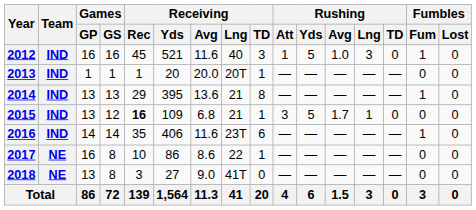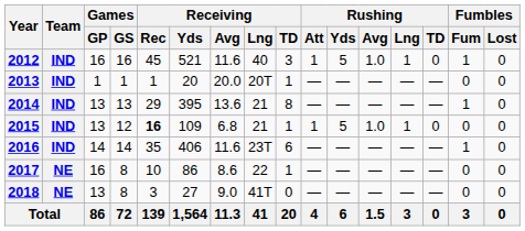 <table class=wikitable style="text-align:center;">
 <tr>
 <th rowspan="2">Year</th>
 <th rowspan="2">Team</th>
 <th colspan="2">Games</th>
 <th colspan="5">Receiving</th>
 <th colspan="5">Rushing</th>
 <th colspan="2">Fumbles</th>
 </tr>
 <tr>
 <th>GP</th>
 <th>GS</th>
 <th>Rec</th>
 <th>Yds</th>
 <th>Avg</th>
 <th>Lng</th>
 <th>TD</th>
 <th>Att</th>
 <th>Yds</th>
 <th>Avg</th>
 <th>Lng</th>
 <th>TD</th>
 <th>Fum</th>
 <th>Lost</th>
 </tr>
 <tr>
 <th><a href='#'>2012</a></th>
 <th><a href='#'>IND</a></th>
 <td>16</td>
 <td>16</td>
 <td>45</td>
 <td>521</td>
 <td>11.6</td>
 <td>40</td>
 <td>3</td>
 <td>1</td>
 <td>5</td>
 <td>1.0</td>
-<td>3</td>
+<td>1</td>
 <td>0</td>
 <td>1</td>
 <td>0</td>
 </tr>
 <tr>
 <th><a href='#'>2013</a></th>
 <th><a href='#'>IND</a></th>
 <td>1</td>
 <td>1</td>
 <td>1</td>
 <td>20</td>
 <td>20.0</td>
 <td>20T</td>
 <td>1</td>
 <td>—</td>
 <td>—</td>
 <td>—</td>
 <td>—</td>
 <td>—</td>
 <td>0</td>
 <td>0</td>
 </tr>
 <tr>
 <th><a href='#'>2014</a></th>
 <th><a href='#'>IND</a></th>
 <td>13</td>
 <td>13</td>
 <td>29</td>
 <td>395</td>
 <td>13.6</td>
 <td>21</td>
 <td>8</td>
 <td>—</td>
 <td>—</td>
 <td>—</td>
 <td>—</td>
 <td>—</td>
 <td>1</td>
 <td>0</td>
 </tr>
 <tr>
 <th><a href='#'>2015</a></th>
 <th><a href='#'>IND</a></th>
 <td>13</td>
 <td>12</td>
 <td><strong>16</strong></td>
 <td>109</td>
 <td>6.8</td>
 <td>21</td>
 <td>1</td>
-<td>3</td>
+<td>1</td>
 <td>5</td>
-<td>1.7</td>
+<td>1.0</td>
 <td>1</td>
 <td>0</td>
 <td>0</td>
 <td>0</td>
 </tr>
 <tr>
 <th><a href='#'>2016</a></th>
 <th><a href='#'>IND</a></th>
 <td>14</td>
 <td>14</td>
 <td>35</td>
 <td>406</td>
 <td>11.6</td>
 <td>23T</td>
 <td>6</td>
 <td>—</td>
 <td>—</td>
 <td>—</td>
 <td>—</td>
 <td>—</td>
 <td>1</td>
 <td>0</td>
 </tr>
 <tr>
 <th><a href='#'>2017</a></th>
 <th><a href='#'>NE</a></th>
 <td>16</td>
 <td>8</td>
 <td>10</td>
 <td>86</td>
 <td>8.6</td>
 <td>22</td>
 <td>1</td>
 <td>—</td>
 <td>—</td>
 <td>—</td>
 <td>—</td>
 <td>—</td>
 <td>0</td>
 <td>0</td>
 </tr>
 <tr>
 <th><a href='#'>2018</a></th>
 <th><a href='#'>NE</a></th>
 <td>13</td>
 <td>8</td>
 <td>3</td>
 <td>27</td>
 <td>9.0</td>
 <td>41T</td>
 <td>0</td>
 <td>—</td>
 <td>—</td>
 <td>—</td>
 <td>—</td>
 <td>—</td>
 <td>0</td>
 <td>0</td>
 </tr>
 <tr>
 <th colspan="2">Total</th>
 <th>86</th>
 <th>72</th>
 <th>139</th>
 <th>1,564</th>
 <th>11.3</th>
 <th>41</th>
 <th>20</th>
 <th>4</th>
 <th>6</th>
 <th>1.5</th>
 <th>3</th>
 <th>0</th>
 <th>3</th>
 <th>0</th>
 </tr>
 </table>
